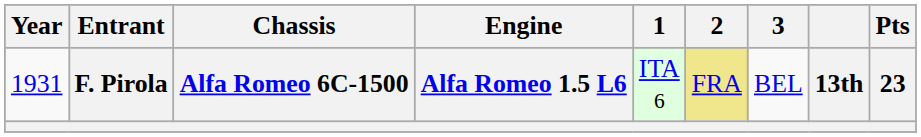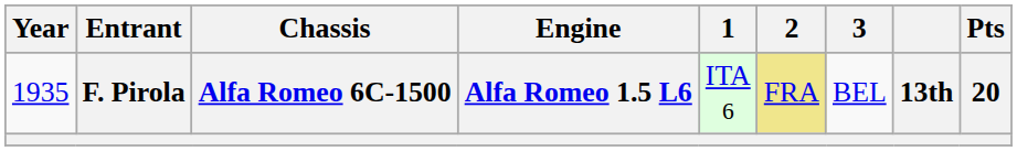 <table class="wikitable" style="text-align:center; font-size:90%">
 <tr>
 <th>Year</th>
 <th>Entrant</th>
 <th>Chassis</th>
 <th>Engine</th>
 <th>1</th>
 <th>2</th>
 <th>3</th>
 <th></th>
 <th>Pts</th>
 </tr>
 <tr>
-<td><a href='#'>1931</a></td>
+<td><a href='#'>1935</a></td>
 <th>F. Pirola</th>
 <th><a href='#'>Alfa Romeo</a> 6C-1500</th>
 <th><a href='#'>Alfa Romeo</a> 1.5 <a href='#'>L6</a></th>
 <td style="background:#DFFFDF;"><a href='#'>ITA</a><br><small>6</small></td>
 <td style="background: khaki;"><a href='#'>FRA</a></td>
 <td><a href='#'>BEL</a></td>
 <th>13th</th>
-<th>23</th>
+<th>20</th>
 </tr>
 <tr>
 <th colspan=9></th>
 </tr>
 </table>
